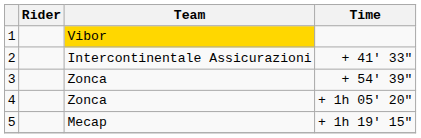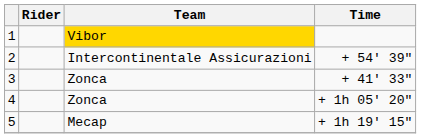 <table class="wikitable">
 <tr>
 <th></th>
 <th>Rider</th>
 <th>Team</th>
 <th>Time</th>
 </tr>
 <tr>
 <td>1</td>
 <td></td>
 <td style="background: gold;">Vibor</td>
 <td align=right></td>
 </tr>
 <tr>
 <td>2</td>
 <td></td>
 <td>Intercontinentale Assicurazioni</td>
-<td align=right>+ 41' 33"</td>
+<td align=right>+ 54' 39"</td>
 </tr>
 <tr>
 <td>3</td>
 <td></td>
 <td>Zonca</td>
-<td align=right>+ 54' 39"</td>
+<td align=right>+ 41' 33"</td>
 </tr>
 <tr>
 <td>4</td>
 <td></td>
 <td>Zonca</td>
 <td align=right>+ 1h 05' 20"</td>
 </tr>
 <tr>
 <td>5</td>
 <td></td>
 <td>Mecap</td>
 <td align=right>+ 1h 19' 15"</td>
 </tr>
 <tr>
 </tr>
 </table>
